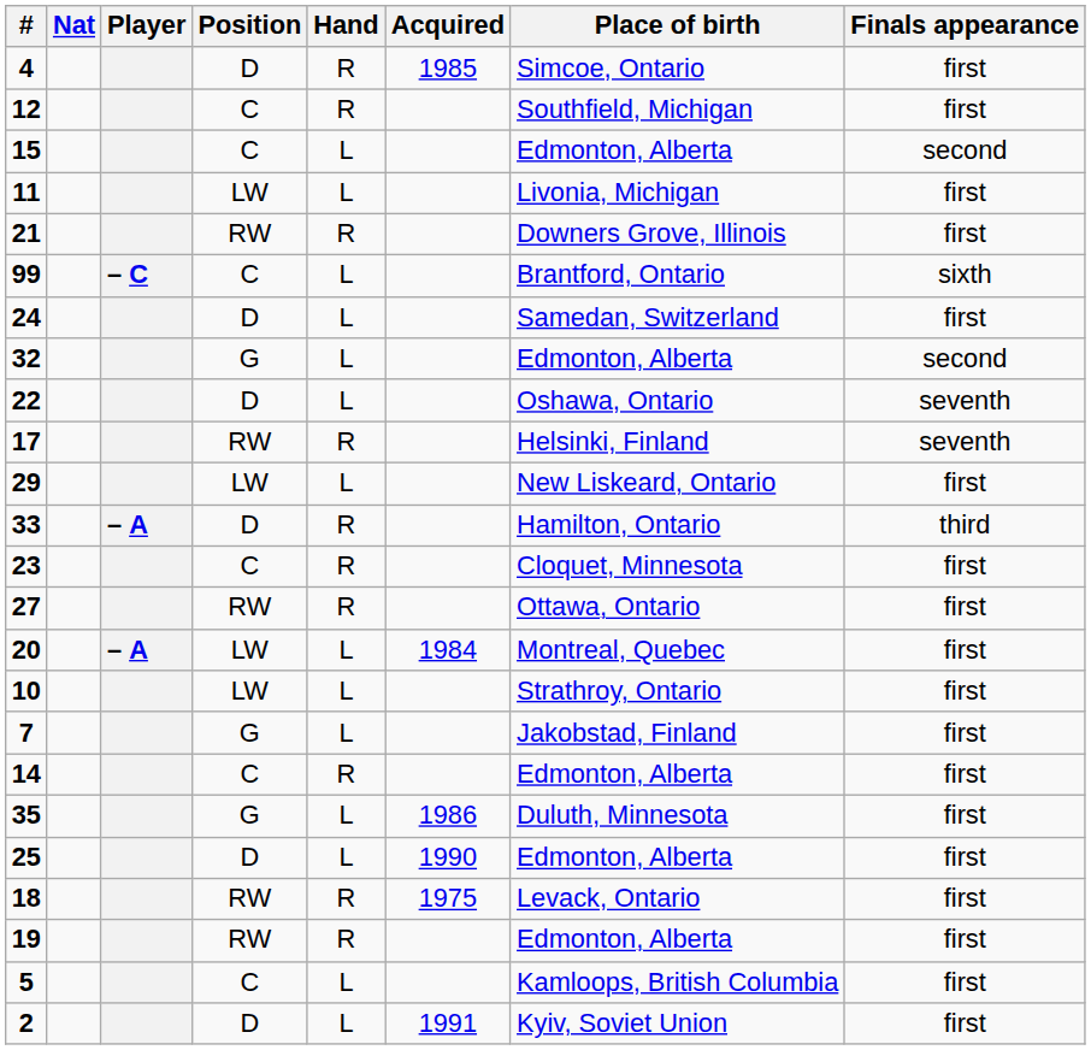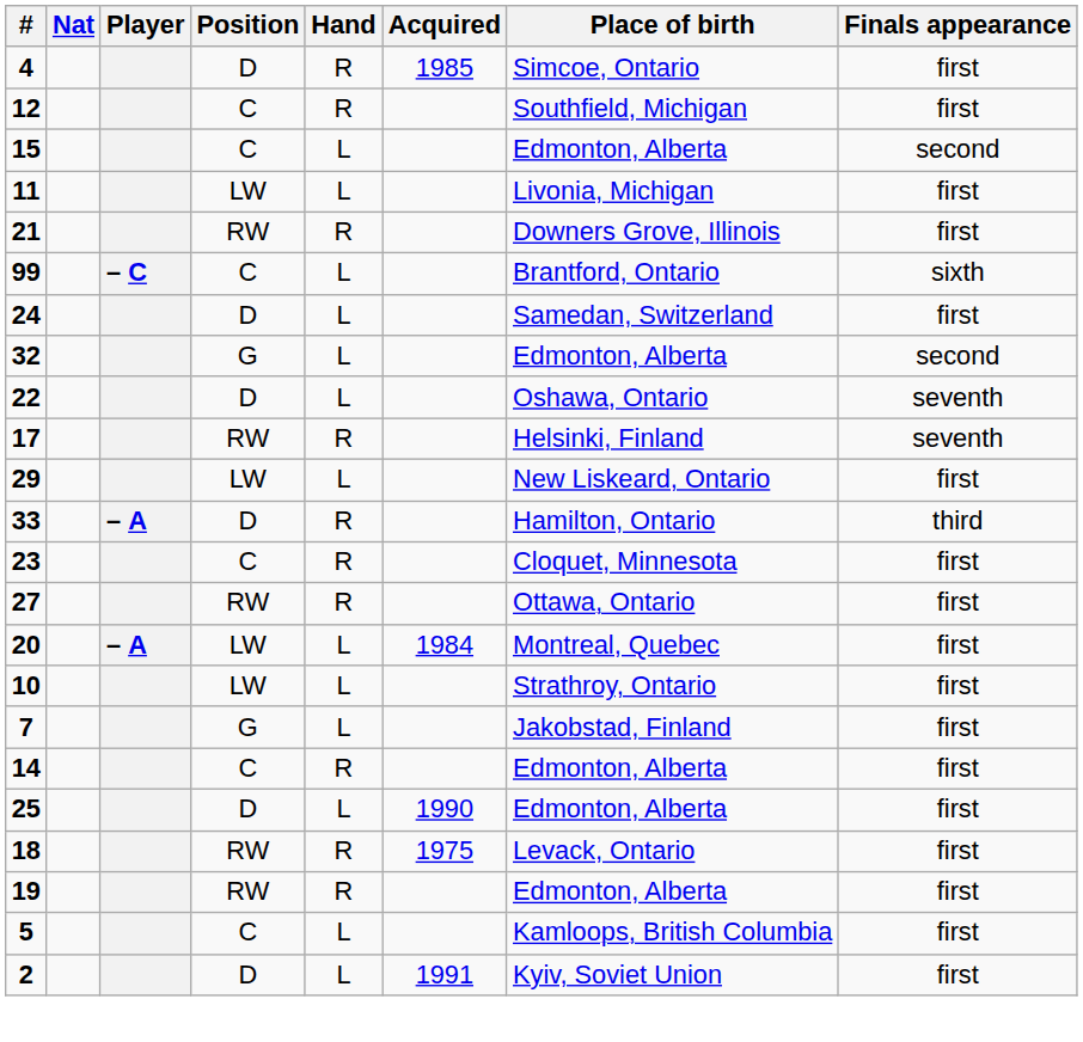 <table class="sortable wikitable plainrowheaders" style="text-align:center;">
 <tr style="background:#ddd;">
 <th scope="col">#</th>
 <th scope="col"><a href='#'>Nat</a></th>
 <th scope="col">Player</th>
 <th scope="col">Position</th>
 <th scope="col">Hand</th>
 <th scope="col">Acquired</th>
 <th scope="col" class="unsortable">Place of birth</th>
 <th scope="col" class="unsortable">Finals appearance</th>
 </tr>
 <tr>
 <td><strong>4</strong></td>
 <td></td>
 <th scope="row" style="text-align:left;"></th>
 <td>D</td>
 <td>R</td>
 <td><a href='#'>1985</a></td>
 <td style="text-align:left;"><a href='#'>Simcoe, Ontario</a></td>
 <td>first</td>
 </tr>
 <tr>
 <td><strong>12</strong></td>
 <td></td>
 <th scope="row" style="text-align:left;"></th>
 <td>C</td>
 <td>R</td>
 <td></td>
 <td style="text-align:left;"><a href='#'>Southfield, Michigan</a></td>
 <td>first</td>
 </tr>
 <tr>
 <td><strong>15</strong></td>
 <td></td>
 <th scope="row" style="text-align:left;"></th>
 <td>C</td>
 <td>L</td>
 <td></td>
 <td style="text-align:left;"><a href='#'>Edmonton, Alberta</a></td>
 <td>second </td>
 </tr>
 <tr>
 <td><strong>11</strong></td>
 <td></td>
 <th scope="row" style="text-align:left;"></th>
 <td>LW</td>
 <td>L</td>
 <td></td>
 <td style="text-align:left;"><a href='#'>Livonia, Michigan</a></td>
 <td>first</td>
 </tr>
 <tr>
 <td><strong>21</strong></td>
 <td></td>
 <th scope="row" style="text-align:left;"></th>
 <td>RW</td>
 <td>R</td>
 <td></td>
 <td style="text-align:left;"><a href='#'>Downers Grove, Illinois</a></td>
 <td>first</td>
 </tr>
 <tr>
 <td><strong>99</strong></td>
 <td></td>
 <th scope="row" style="text-align:left;"> – <strong><a href='#'>C</a></strong></th>
 <td>C</td>
 <td>L</td>
 <td></td>
 <td style="text-align:left;"><a href='#'>Brantford, Ontario</a></td>
 <td>sixth </td>
 </tr>
 <tr>
 <td><strong>24</strong></td>
 <td></td>
 <th scope="row" style="text-align:left;"></th>
 <td>D</td>
 <td>L</td>
 <td></td>
 <td style="text-align:left;"><a href='#'>Samedan, Switzerland</a></td>
 <td>first</td>
 </tr>
 <tr>
 <td><strong>32</strong></td>
 <td></td>
 <th scope="row" style="text-align:left;"></th>
 <td>G</td>
 <td>L</td>
 <td></td>
 <td style="text-align:left;"><a href='#'>Edmonton, Alberta</a></td>
 <td>second </td>
 </tr>
 <tr>
 <td><strong>22</strong></td>
 <td></td>
 <th scope="row" style="text-align:left;"></th>
 <td>D</td>
 <td>L</td>
 <td></td>
 <td style="text-align:left;"><a href='#'>Oshawa, Ontario</a></td>
 <td>seventh </td>
 </tr>
 <tr>
 <td><strong>17</strong></td>
 <td></td>
 <th scope="row" style="text-align:left;"></th>
 <td>RW</td>
 <td>R</td>
 <td></td>
 <td style="text-align:left;"><a href='#'>Helsinki, Finland</a></td>
 <td>seventh </td>
 </tr>
 <tr>
 <td><strong>29</strong></td>
 <td></td>
 <th scope="row" style="text-align:left;"></th>
 <td>LW</td>
 <td>L</td>
 <td></td>
 <td style="text-align:left;"><a href='#'>New Liskeard, Ontario</a></td>
 <td>first</td>
 </tr>
 <tr>
 <td><strong>33</strong></td>
 <td></td>
 <th scope="row" style="text-align:left;"> – <strong><a href='#'>A</a></strong></th>
 <td>D</td>
 <td>R</td>
 <td></td>
 <td style="text-align:left;"><a href='#'>Hamilton, Ontario</a></td>
 <td>third </td>
 </tr>
 <tr>
 <td><strong>23</strong></td>
 <td></td>
 <th scope="row" style="text-align:left;"></th>
 <td>C</td>
 <td>R</td>
 <td></td>
 <td style="text-align:left;"><a href='#'>Cloquet, Minnesota</a></td>
 <td>first</td>
 </tr>
 <tr>
 <td><strong>27</strong></td>
 <td></td>
 <th scope="row" style="text-align:left;"></th>
 <td>RW</td>
 <td>R</td>
 <td></td>
 <td style="text-align:left;"><a href='#'>Ottawa, Ontario</a></td>
 <td>first</td>
 </tr>
 <tr>
 <td><strong>20</strong></td>
 <td></td>
 <th scope="row" style="text-align:left;"> – <strong><a href='#'>A</a></strong></th>
 <td>LW</td>
 <td>L</td>
 <td><a href='#'>1984</a></td>
 <td style="text-align:left;"><a href='#'>Montreal, Quebec</a></td>
 <td>first</td>
 </tr>
 <tr>
 <td><strong>10</strong></td>
 <td></td>
 <th scope="row" style="text-align:left;"></th>
 <td>LW</td>
 <td>L</td>
 <td></td>
 <td style="text-align:left;"><a href='#'>Strathroy, Ontario</a></td>
 <td>first</td>
 </tr>
 <tr>
 <td><strong>7</strong></td>
 <td></td>
 <th scope="row" style="text-align:left;"></th>
 <td>G</td>
 <td>L</td>
 <td></td>
 <td style="text-align:left;"><a href='#'>Jakobstad, Finland</a></td>
 <td>first</td>
 </tr>
 <tr>
 <td><strong>14</strong></td>
 <td></td>
 <th scope="row" style="text-align:left;"></th>
 <td>C</td>
 <td>R</td>
 <td></td>
 <td style="text-align:left;"><a href='#'>Edmonton, Alberta</a></td>
 <td>first</td>
 </tr>
 <tr>
-<td><strong>35</strong></td>
-<td></td>
-<th scope="row" style="text-align:left;"></th>
-<td>G</td>
-<td>L</td>
-<td><a href='#'>1986</a></td>
-<td style="text-align:left;"><a href='#'>Duluth, Minnesota</a></td>
-<td>first</td>
-</tr>
-<tr>
 <td><strong>25</strong></td>
 <td></td>
 <th scope="row" style="text-align:left;"></th>
 <td>D</td>
 <td>L</td>
 <td><a href='#'>1990</a></td>
 <td style="text-align:left;"><a href='#'>Edmonton, Alberta</a></td>
 <td>first</td>
 </tr>
 <tr>
 <td><strong>18</strong></td>
 <td></td>
 <th scope="row" style="text-align:left;"></th>
 <td>RW</td>
 <td>R</td>
 <td><a href='#'>1975</a></td>
 <td style="text-align:left;"><a href='#'>Levack, Ontario</a></td>
 <td>first</td>
 </tr>
 <tr>
 <td><strong>19</strong></td>
 <td></td>
 <th scope="row" style="text-align:left;"></th>
 <td>RW</td>
 <td>R</td>
 <td></td>
 <td style="text-align:left;"><a href='#'>Edmonton, Alberta</a></td>
 <td>first</td>
 </tr>
 <tr>
 <td><strong>5</strong></td>
 <td></td>
 <th scope="row" style="text-align:left;"></th>
 <td>C</td>
 <td>L</td>
 <td></td>
 <td style="text-align:left;"><a href='#'>Kamloops, British Columbia</a></td>
 <td>first</td>
 </tr>
 <tr>
 <td><strong>2</strong></td>
 <td></td>
 <th scope="row" style="text-align:left;"></th>
 <td>D</td>
 <td>L</td>
 <td><a href='#'>1991</a></td>
 <td style="text-align:left;"><a href='#'>Kyiv, Soviet Union</a></td>
 <td>first</td>
 </tr>
 </table>
